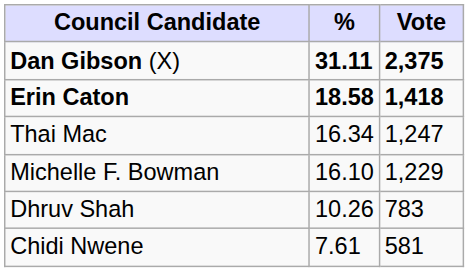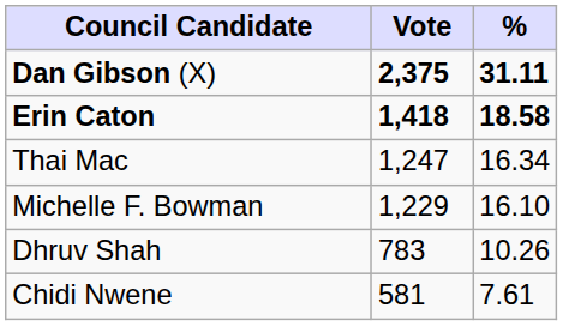 <table class="wikitable sortable">
 <tr>
 <th style="background:#ddf; width:200px;">Council Candidate</th>
+<th style="background:#ddf; width:50px;">Vote</th>
 <th style="background:#ddf; width:30px;">%</th>
-<th style="background:#ddf; width:50px;">Vote</th>
 </tr>
 <tr>
 <td><strong>Dan Gibson</strong> (X)</td>
+<td><strong>2,375</strong></td>
 <td><strong>31.11</strong></td>
-<td><strong>2,375</strong></td>
 </tr>
 <tr>
 <td><strong>Erin Caton</strong></td>
+<td><strong>1,418</strong></td>
 <td><strong>18.58</strong></td>
-<td><strong>1,418</strong></td>
 </tr>
 <tr>
 <td>Thai Mac</td>
+<td>1,247</td>
 <td>16.34</td>
-<td>1,247</td>
 </tr>
 <tr>
 <td>Michelle F. Bowman</td>
+<td>1,229</td>
 <td>16.10</td>
-<td>1,229</td>
 </tr>
 <tr>
 <td>Dhruv Shah</td>
+<td>783</td>
 <td>10.26</td>
-<td>783</td>
 </tr>
 <tr>
 <td>Chidi Nwene</td>
+<td>581</td>
 <td>7.61</td>
-<td>581</td>
 </tr>
 </table>
